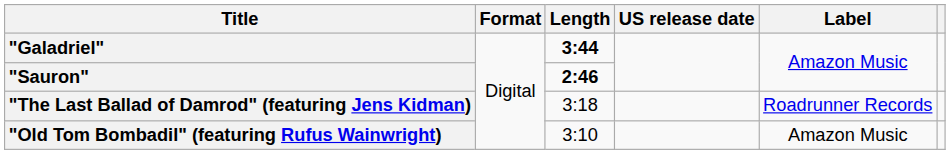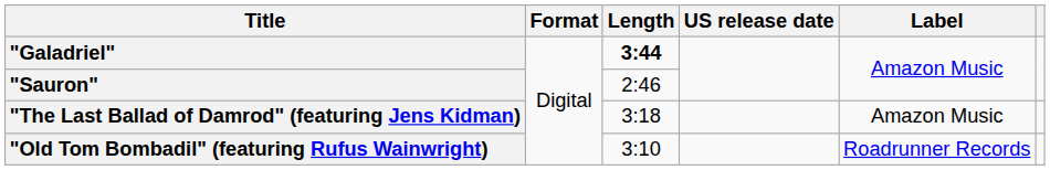 <table class="wikitable plainrowheaders" style="text-align:center;">
 <tr>
 <th>Title</th>
 <th>Format</th>
 <th>Length</th>
 <th>US release date</th>
 <th>Label</th>
 <th></th>
 </tr>
 <tr>
 <th scope="row" style="text-align:left">"Galadriel"</th>
 <td rowspan="4">Digital</td>
 <td><strong>3:44</strong></td>
 <td rowspan="2"></td>
 <td rowspan="2"><a href='#'>Amazon Music</a></td>
 <td rowspan="2"></td>
 </tr>
 <tr>
 <th scope="row" style="text-align:left">"Sauron"</th>
-<td><strong>2:46</strong></td>
+<td>2:46</td>
 </tr>
 <tr>
 <th scope="row" style="text-align:left">"The Last Ballad of Damrod" (featuring <a href='#'>Jens Kidman</a>)</th>
 <td>3:18</td>
 <td></td>
-<td><a href='#'>Roadrunner Records</a></td>
+<td>Amazon Music</td>
 <td></td>
 </tr>
 <tr>
 <th scope="row" style="text-align:left">"Old Tom Bombadil" (featuring <a href='#'>Rufus Wainwright</a>)</th>
 <td>3:10</td>
 <td></td>
-<td>Amazon Music</td>
+<td><a href='#'>Roadrunner Records</a></td>
 <td></td>
 </tr>
 </table>
